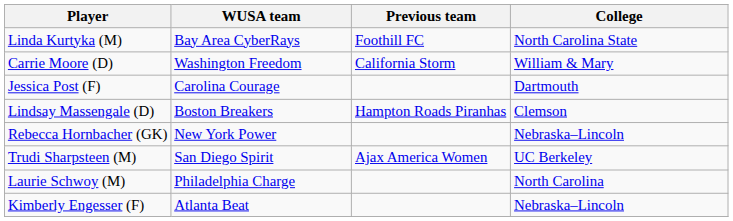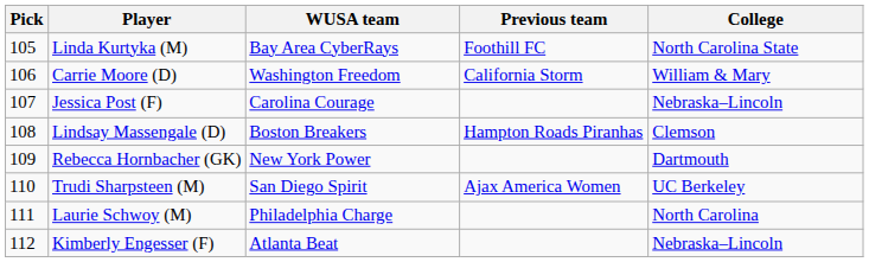 <table class="wikitable">
 <tr>
+<th width="5%">Pick</th>
 <th width="23%">Player</th>
 <th width="25%">WUSA team</th>
 <th width="22%">Previous team</th>
 <th width="35%">College</th>
 </tr>
 <tr>
+<td>105</td>
 <td><a href='#'>Linda Kurtyka</a> (M)</td>
 <td><a href='#'>Bay Area CyberRays</a></td>
 <td><a href='#'>Foothill FC</a></td>
 <td><a href='#'>North Carolina State</a></td>
 </tr>
 <tr>
+<td>106</td>
 <td><a href='#'>Carrie Moore</a> (D)</td>
 <td><a href='#'>Washington Freedom</a></td>
 <td><a href='#'>California Storm</a></td>
 <td><a href='#'>William & Mary</a></td>
 </tr>
 <tr>
+<td>107</td>
 <td><a href='#'>Jessica Post</a> (F)</td>
 <td><a href='#'>Carolina Courage</a></td>
 <td></td>
-<td><a href='#'>Dartmouth</a></td>
+<td><a href='#'>Nebraska–Lincoln</a></td>
 </tr>
 <tr>
+<td>108</td>
 <td><a href='#'>Lindsay Massengale</a> (D)</td>
 <td><a href='#'>Boston Breakers</a></td>
 <td><a href='#'>Hampton Roads Piranhas</a></td>
 <td><a href='#'>Clemson</a></td>
 </tr>
 <tr>
+<td>109</td>
 <td><a href='#'>Rebecca Hornbacher</a> (GK)</td>
 <td><a href='#'>New York Power</a></td>
 <td></td>
-<td><a href='#'>Nebraska–Lincoln</a></td>
+<td><a href='#'>Dartmouth</a></td>
 </tr>
 <tr>
+<td>110</td>
 <td><a href='#'>Trudi Sharpsteen</a> (M)</td>
 <td><a href='#'>San Diego Spirit</a></td>
 <td><a href='#'>Ajax America Women</a></td>
 <td><a href='#'>UC Berkeley</a></td>
 </tr>
 <tr>
+<td>111</td>
 <td><a href='#'>Laurie Schwoy</a> (M)</td>
 <td><a href='#'>Philadelphia Charge</a></td>
 <td></td>
 <td><a href='#'>North Carolina</a></td>
 </tr>
 <tr>
+<td>112</td>
 <td><a href='#'>Kimberly Engesser</a> (F)</td>
 <td><a href='#'>Atlanta Beat</a></td>
 <td></td>
 <td><a href='#'>Nebraska–Lincoln</a></td>
 </tr>
 </table>
